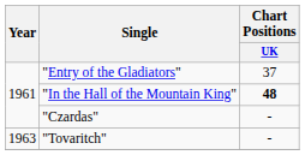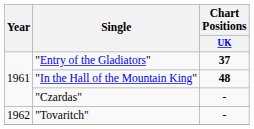 <table class="wikitable" style="text-align:center;">
 <tr>
 <th rowspan="2">Year</th>
 <th rowspan="2">Single</th>
 <th colspan="3">Chart Positions</th>
 </tr>
 <tr style="font-size:small;">
 <th width="60"><a href='#'>UK</a><br></th>
 </tr>
 <tr>
 <td rowspan="3">1961</td>
 <td align="left">"<a href='#'>Entry of the Gladiators</a>"</td>
-<td>37</td>
+<td><strong>37</strong></td>
 </tr>
 <tr>
 <td align="left">"<a href='#'>In the Hall of the Mountain King</a>"</td>
 <td><strong>48</strong></td>
 </tr>
 <tr>
 <td align="left">"Czardas"</td>
 <td>-</td>
 </tr>
 <tr>
-<td>1963</td>
+<td>1962</td>
 <td align="left">"Tovaritch"</td>
 <td>-</td>
 </tr>
 <tr>
 </tr>
 </table>
